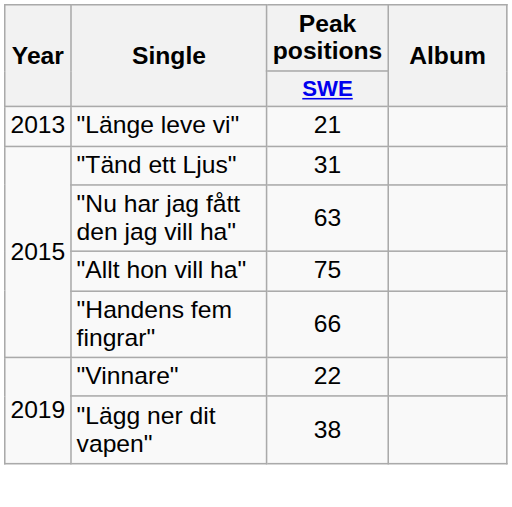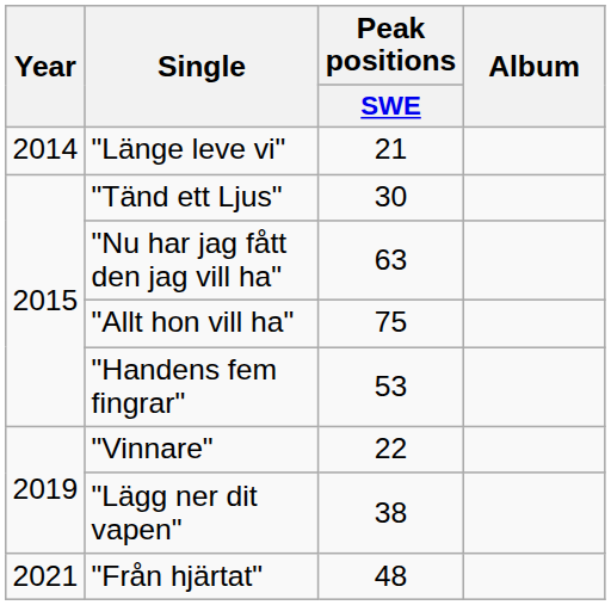 <table class="wikitable">
 <tr>
 <th align="center" rowspan="2" width="10">Year</th>
 <th align="center" rowspan="2" width="120">Single</th>
 <th align="center" colspan="1" width="20">Peak positions</th>
 <th align="center" rowspan="2" width="70">Album</th>
 </tr>
 <tr>
 <th scope="col" style="width:3em;font-size:90%;"><a href='#'>SWE</a><br></th>
 </tr>
 <tr>
-<td style="text-align:center;">2013</td>
+<td style="text-align:center;">2014</td>
 <td>"Länge leve vi"</td>
 <td style="text-align:center;">21</td>
 <td style="text-align:center;"></td>
 </tr>
 <tr>
 <td style="text-align:center;" rowspan="4">2015</td>
 <td>"Tänd ett Ljus"</td>
-<td style="text-align:center;">31</td>
+<td style="text-align:center;">30</td>
 <td style="text-align:center;"></td>
 </tr>
 <tr>
 <td>"Nu har jag fått den jag vill ha"</td>
 <td style="text-align:center;">63</td>
 <td style="text-align:center;"></td>
 </tr>
 <tr>
 <td>"Allt hon vill ha"</td>
 <td style="text-align:center;">75</td>
 <td style="text-align:center;"></td>
 </tr>
 <tr>
 <td>"Handens fem fingrar"</td>
-<td style="text-align:center;">66</td>
+<td style="text-align:center;">53</td>
 <td style="text-align:center;"></td>
 </tr>
 <tr>
 <td style="text-align:center;" rowspan="2">2019</td>
 <td>"Vinnare"<br></td>
 <td style="text-align:center;">22<br></td>
 <td style="text-align:center;"></td>
 </tr>
 <tr>
 <td>"Lägg ner dit vapen"<br></td>
 <td style="text-align:center;">38<br></td>
 <td style="text-align:center;"></td>
 </tr>
+<tr>
+<td style="text-align:center;">2021</td>
+<td>"Från hjärtat"<br></td>
+<td style="text-align:center;">48<br></td>
+<td style="text-align:center;"></td>
+</tr>
 </table>
